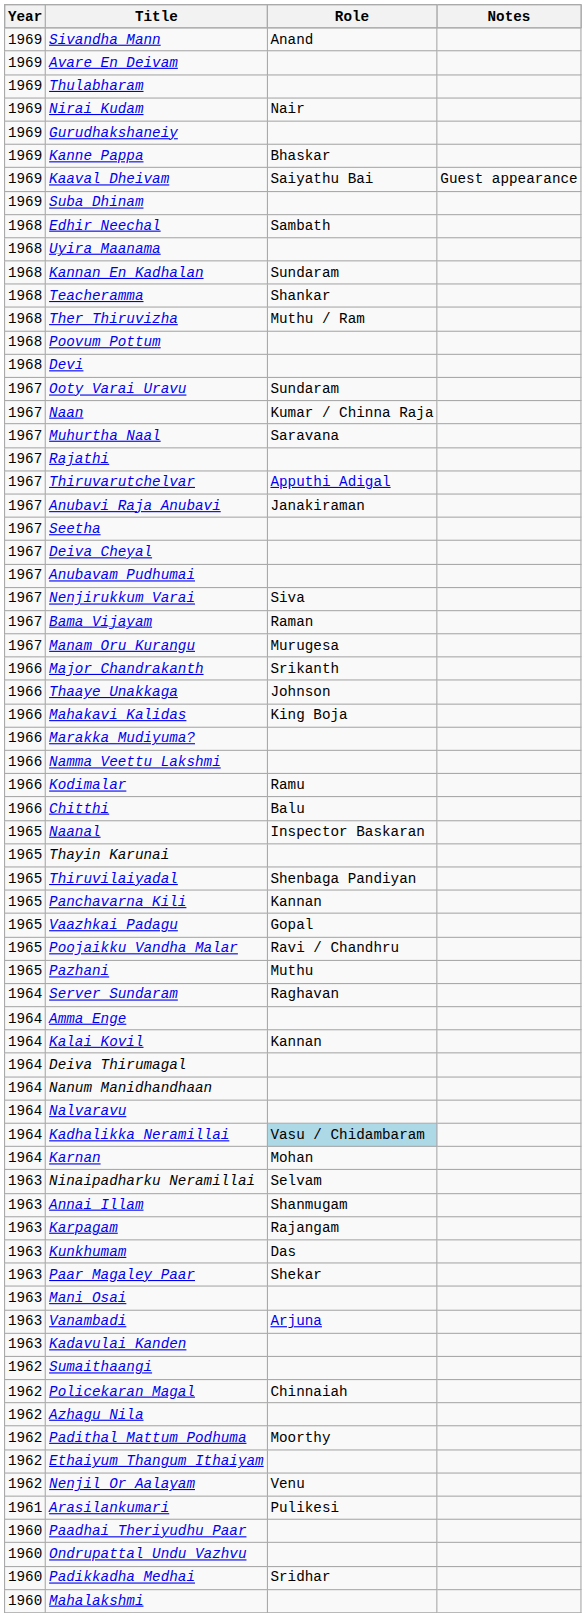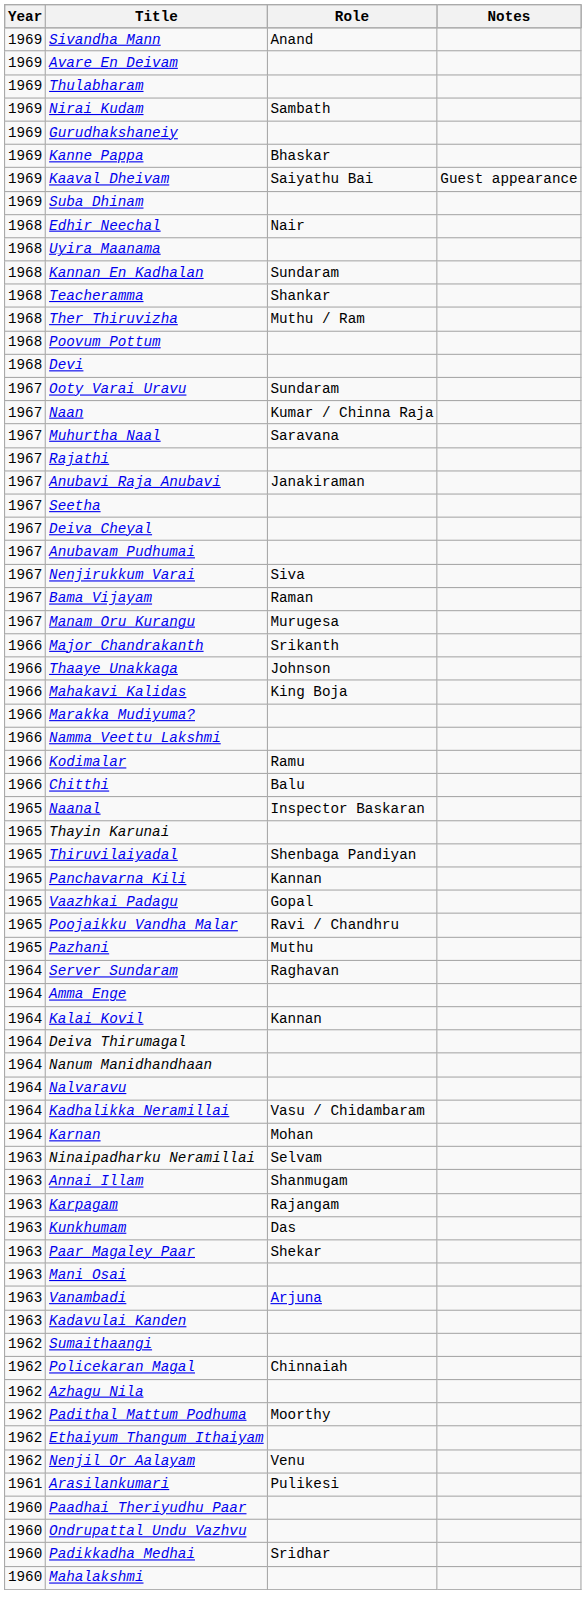 <table class="wikitable sortable">
 <tr style="background:#000;">
 <th>Year</th>
 <th>Title</th>
 <th>Role</th>
 <th>Notes</th>
 </tr>
 <tr>
 <td>1969</td>
 <td><em><a href='#'>Sivandha Mann</a></em></td>
 <td>Anand</td>
 <td></td>
 </tr>
 <tr>
 <td>1969</td>
 <td><em><a href='#'>Avare En Deivam</a></em></td>
 <td></td>
 <td></td>
 </tr>
 <tr>
 <td>1969</td>
 <td><a href='#'><em>Thulabharam</em></a></td>
 <td></td>
 <td></td>
 </tr>
 <tr>
 <td>1969</td>
 <td><em><a href='#'>Nirai Kudam</a></em></td>
-<td>Nair</td>
+<td>Sambath</td>
 <td></td>
 </tr>
 <tr>
 <td>1969</td>
 <td><em><a href='#'>Gurudhakshaneiy</a></em></td>
 <td></td>
 <td></td>
 </tr>
 <tr>
 <td>1969</td>
 <td><em><a href='#'>Kanne Pappa</a></em></td>
 <td>Bhaskar</td>
 <td></td>
 </tr>
 <tr>
 <td>1969</td>
 <td><em><a href='#'>Kaaval Dheivam</a></em></td>
 <td>Saiyathu Bai</td>
 <td>Guest appearance</td>
 </tr>
 <tr>
 <td>1969</td>
 <td><em><a href='#'>Suba Dhinam</a></em></td>
 <td></td>
 <td></td>
 </tr>
 <tr>
 <td>1968</td>
 <td><a href='#'><em>Edhir Neechal</em></a></td>
-<td>Sambath</td>
+<td>Nair</td>
 <td></td>
 </tr>
 <tr>
 <td>1968</td>
 <td><em><a href='#'>Uyira Maanama</a></em></td>
 <td></td>
 <td></td>
 </tr>
 <tr>
 <td>1968</td>
 <td><em><a href='#'>Kannan En Kadhalan</a></em></td>
 <td>Sundaram</td>
 <td></td>
 </tr>
 <tr>
 <td>1968</td>
 <td><em><a href='#'>Teacheramma</a></em></td>
 <td>Shankar</td>
 <td></td>
 </tr>
 <tr>
 <td>1968</td>
 <td><em><a href='#'>Ther Thiruvizha</a></em></td>
 <td>Muthu / Ram</td>
 <td></td>
 </tr>
 <tr>
 <td>1968</td>
 <td><em><a href='#'>Poovum Pottum</a></em></td>
 <td></td>
 <td></td>
 </tr>
 <tr>
 <td>1968</td>
 <td><a href='#'><em>Devi</em></a></td>
 <td></td>
 <td></td>
 </tr>
 <tr>
 <td>1967</td>
 <td><em><a href='#'>Ooty Varai Uravu</a></em></td>
 <td>Sundaram</td>
 <td></td>
 </tr>
 <tr>
 <td>1967</td>
 <td><a href='#'><em>Naan</em></a></td>
 <td>Kumar / Chinna Raja</td>
 <td></td>
 </tr>
 <tr>
 <td>1967</td>
 <td><em><a href='#'>Muhurtha Naal</a></em></td>
 <td>Saravana</td>
 <td></td>
 </tr>
 <tr>
 <td>1967</td>
 <td><a href='#'><em>Rajathi</em></a></td>
 <td></td>
-<td></td>
-</tr>
-<tr>
-<td>1967</td>
-<td><em><a href='#'>Thiruvarutchelvar</a></em></td>
-<td><a href='#'>Apputhi Adigal</a></td>
 <td></td>
 </tr>
 <tr>
 <td>1967</td>
 <td><em><a href='#'>Anubavi Raja Anubavi</a></em></td>
 <td>Janakiraman</td>
 <td></td>
 </tr>
 <tr>
 <td>1967</td>
 <td><a href='#'><em>Seetha</em></a></td>
 <td></td>
 <td></td>
 </tr>
 <tr>
 <td>1967</td>
 <td><em><a href='#'>Deiva Cheyal</a></em></td>
 <td></td>
 <td></td>
 </tr>
 <tr>
 <td>1967</td>
 <td><em><a href='#'>Anubavam Pudhumai</a></em></td>
 <td></td>
 <td></td>
 </tr>
 <tr>
 <td>1967</td>
 <td><a href='#'><em>Nenjirukkum Varai</em></a></td>
 <td>Siva</td>
 <td></td>
 </tr>
 <tr>
 <td>1967</td>
 <td><a href='#'><em>Bama Vijayam</em></a></td>
 <td>Raman</td>
 <td></td>
 </tr>
 <tr>
 <td>1967</td>
 <td><em><a href='#'>Manam Oru Kurangu</a></em></td>
 <td>Murugesa</td>
 <td></td>
 </tr>
 <tr>
 <td>1966</td>
 <td><a href='#'><em>Major Chandrakanth</em></a></td>
 <td>Srikanth</td>
 <td></td>
 </tr>
 <tr>
 <td>1966</td>
 <td><em><a href='#'>Thaaye Unakkaga</a></em></td>
 <td>Johnson</td>
 <td></td>
 </tr>
 <tr>
 <td>1966</td>
 <td><a href='#'><em>Mahakavi Kalidas</em></a></td>
 <td>King Boja</td>
 <td></td>
 </tr>
 <tr>
 <td>1966</td>
 <td><em><a href='#'>Marakka Mudiyuma?</a></em></td>
 <td></td>
 <td></td>
 </tr>
 <tr>
 <td>1966</td>
 <td><em><a href='#'>Namma Veettu Lakshmi</a></em></td>
 <td></td>
 <td></td>
 </tr>
 <tr>
 <td>1966</td>
 <td><em><a href='#'>Kodimalar</a></em></td>
 <td>Ramu</td>
 <td></td>
 </tr>
 <tr>
 <td>1966</td>
 <td><em><a href='#'>Chitthi</a></em></td>
 <td>Balu</td>
 <td></td>
 </tr>
 <tr>
 <td>1965</td>
 <td><em><a href='#'>Naanal</a></em></td>
 <td>Inspector Baskaran</td>
 <td></td>
 </tr>
 <tr>
 <td>1965</td>
 <td><em>Thayin Karunai</em></td>
 <td></td>
 <td></td>
 </tr>
 <tr>
 <td>1965</td>
 <td><em><a href='#'>Thiruvilaiyadal</a></em></td>
 <td>Shenbaga Pandiyan</td>
 <td></td>
 </tr>
 <tr>
 <td>1965</td>
 <td><em><a href='#'>Panchavarna Kili</a></em></td>
 <td>Kannan</td>
 <td></td>
 </tr>
 <tr>
 <td>1965</td>
 <td><em><a href='#'>Vaazhkai Padagu</a></em></td>
 <td>Gopal</td>
 <td></td>
 </tr>
 <tr>
 <td>1965</td>
 <td><em><a href='#'>Poojaikku Vandha Malar</a></em></td>
 <td>Ravi / Chandhru</td>
 <td></td>
 </tr>
 <tr>
 <td>1965</td>
 <td><em><a href='#'>Pazhani</a></em></td>
 <td>Muthu</td>
 <td></td>
 </tr>
 <tr>
 <td>1964</td>
 <td><em><a href='#'>Server Sundaram</a></em></td>
 <td>Raghavan</td>
 <td></td>
 </tr>
 <tr>
 <td>1964</td>
 <td><em><a href='#'>Amma Enge</a></em></td>
 <td></td>
 <td></td>
 </tr>
 <tr>
 <td>1964</td>
 <td><em><a href='#'>Kalai Kovil</a></em></td>
 <td>Kannan</td>
 <td></td>
 </tr>
 <tr>
 <td>1964</td>
 <td><em>Deiva Thirumagal</em></td>
 <td></td>
 <td></td>
 </tr>
 <tr>
 <td>1964</td>
 <td><em>Nanum Manidhandhaan</em></td>
 <td></td>
 <td></td>
 </tr>
 <tr>
 <td>1964</td>
 <td><em><a href='#'>Nalvaravu</a></em></td>
 <td></td>
 <td></td>
 </tr>
 <tr>
 <td>1964</td>
 <td><em><a href='#'>Kadhalikka Neramillai</a></em></td>
-<td style="background: lightblue;">Vasu / Chidambaram</td>
+<td>Vasu / Chidambaram</td>
 <td></td>
 </tr>
 <tr>
 <td>1964</td>
 <td><em><a href='#'>Karnan</a></em></td>
 <td>Mohan</td>
 <td></td>
 </tr>
 <tr>
 <td>1963</td>
 <td><em>Ninaipadharku Neramillai</em></td>
 <td>Selvam</td>
 <td></td>
 </tr>
 <tr>
 <td>1963</td>
 <td><em><a href='#'>Annai Illam</a></em></td>
 <td>Shanmugam</td>
 <td></td>
 </tr>
 <tr>
 <td>1963</td>
 <td><em><a href='#'>Karpagam</a></em></td>
 <td>Rajangam</td>
 <td></td>
 </tr>
 <tr>
 <td>1963</td>
 <td><em><a href='#'>Kunkhumam</a></em></td>
 <td>Das</td>
 <td></td>
 </tr>
 <tr>
 <td>1963</td>
 <td><em><a href='#'>Paar Magaley Paar</a></em></td>
 <td>Shekar</td>
 <td></td>
 </tr>
 <tr>
 <td>1963</td>
 <td><em><a href='#'>Mani Osai</a></em></td>
 <td></td>
 <td></td>
 </tr>
 <tr>
 <td>1963</td>
 <td><em><a href='#'>Vanambadi</a></em></td>
 <td><a href='#'>Arjuna</a></td>
 <td></td>
 </tr>
 <tr>
 <td>1963</td>
 <td><em><a href='#'>Kadavulai Kanden</a></em></td>
 <td></td>
 <td></td>
 </tr>
 <tr>
 <td>1962</td>
 <td><em><a href='#'>Sumaithaangi</a></em></td>
 <td></td>
 <td></td>
 </tr>
 <tr>
 <td>1962</td>
 <td><em><a href='#'>Policekaran Magal</a></em></td>
 <td>Chinnaiah</td>
 <td></td>
 </tr>
 <tr>
 <td>1962</td>
 <td><em><a href='#'>Azhagu Nila</a></em></td>
 <td></td>
 <td></td>
 </tr>
 <tr>
 <td>1962</td>
 <td><em><a href='#'>Padithal Mattum Podhuma</a></em></td>
 <td>Moorthy</td>
 <td></td>
 </tr>
 <tr>
 <td>1962</td>
 <td><em><a href='#'>Ethaiyum Thangum Ithaiyam</a></em></td>
 <td></td>
 <td></td>
 </tr>
 <tr>
 <td>1962</td>
 <td><em><a href='#'>Nenjil Or Aalayam</a></em></td>
 <td>Venu</td>
 <td></td>
 </tr>
 <tr>
 <td>1961</td>
 <td><em><a href='#'>Arasilankumari</a></em></td>
 <td>Pulikesi</td>
 <td></td>
 </tr>
 <tr>
 <td>1960</td>
 <td><em><a href='#'>Paadhai Theriyudhu Paar</a></em></td>
 <td></td>
 <td></td>
 </tr>
 <tr>
 <td>1960</td>
 <td><em><a href='#'>Ondrupattal Undu Vazhvu</a></em></td>
 <td></td>
 <td></td>
 </tr>
 <tr>
 <td>1960</td>
 <td><em><a href='#'>Padikkadha Medhai</a></em></td>
 <td>Sridhar</td>
 <td></td>
 </tr>
 <tr>
 <td>1960</td>
 <td><em><a href='#'>Mahalakshmi</a></em></td>
 <td></td>
 <td></td>
 </tr>
 </table>
